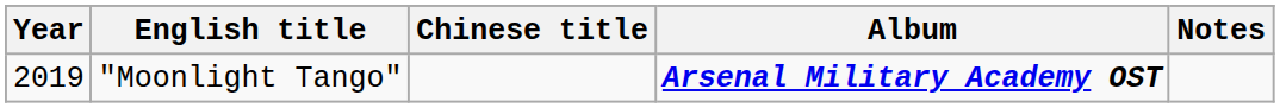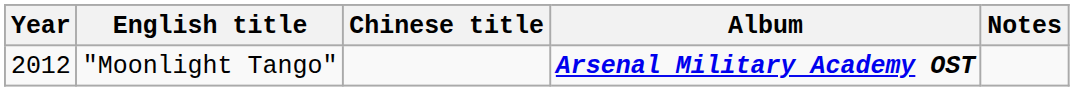 <table class="wikitable">
 <tr>
 <th>Year</th>
 <th>English title</th>
 <th>Chinese title</th>
 <th>Album</th>
 <th>Notes</th>
 </tr>
 <tr>
-<td>2019</td>
+<td>2012</td>
 <td>"Moonlight Tango"</td>
 <td></td>
 <td><strong><em><a href='#'>Arsenal Military Academy</a> OST</em></strong></td>
 <td></td>
 </tr>
 </table>
